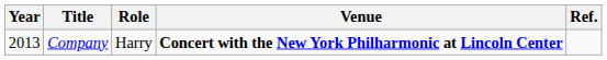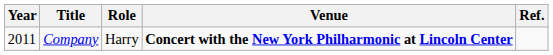 <table class="wikitable">
 <tr>
 <th>Year</th>
 <th>Title</th>
 <th>Role</th>
 <th class="unsortable">Venue</th>
 <th>Ref.</th>
 </tr>
 <tr>
-<td>2013</td>
+<td>2011</td>
 <td><em><a href='#'>Company</a></em></td>
 <td>Harry</td>
 <td><strong>Concert with the <a href='#'>New York Philharmonic</a> at <a href='#'>Lincoln Center</a></strong></td>
 <td></td>
 </tr>
 </table>
